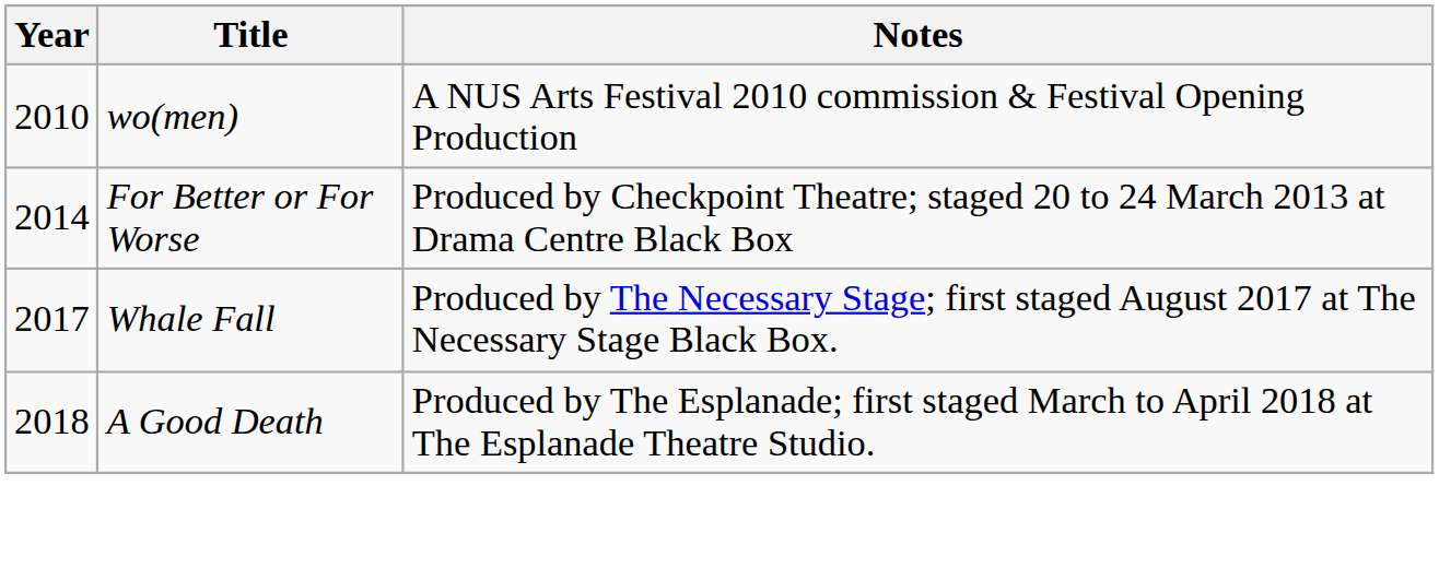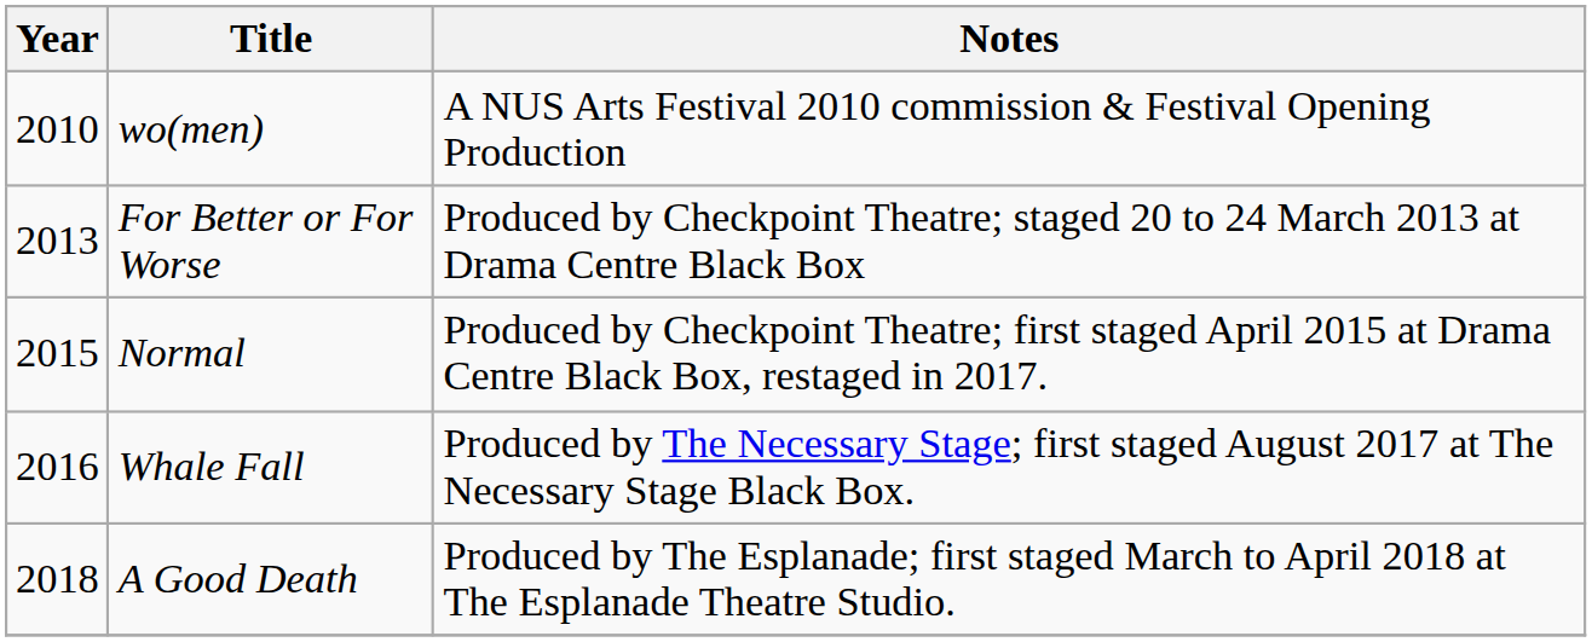 <table class="wikitable sortable">
 <tr>
 <th>Year</th>
 <th>Title</th>
 <th class="unsortable">Notes</th>
 </tr>
 <tr>
 <td>2010</td>
 <td><em>wo(men)</em></td>
 <td>A NUS Arts Festival 2010 commission & Festival Opening Production</td>
 </tr>
 <tr>
-<td>2014</td>
+<td>2013</td>
 <td><em>For Better or For Worse</em></td>
 <td>Produced by Checkpoint Theatre; staged 20 to 24 March 2013 at Drama Centre Black Box</td>
 </tr>
 <tr>
-<td>2017</td>
+<td>2015</td>
+<td><em>Normal</em></td>
+<td>Produced by Checkpoint Theatre; first staged April 2015 at Drama Centre Black Box, restaged in 2017.</td>
+</tr>
+<tr>
+<td>2016</td>
 <td><em>Whale Fall</em></td>
 <td>Produced by <a href='#'>The Necessary Stage</a>; first staged August 2017 at The Necessary Stage Black Box.</td>
 </tr>
 <tr>
 <td>2018</td>
 <td><em>A Good Death</em></td>
 <td>Produced by The Esplanade; first staged March to April 2018 at The Esplanade Theatre Studio.</td>
 </tr>
 <tr>
 </tr>
 </table>
